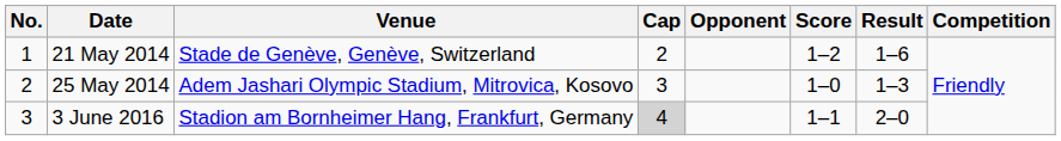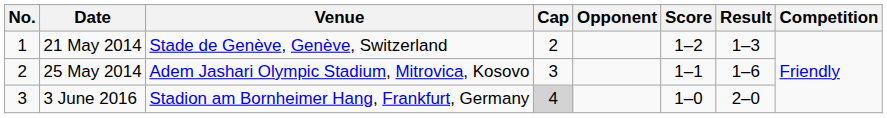 <table class="wikitable sortable">
 <tr>
 <th scope="col">No.</th>
 <th scope="col" data-sort-type="date">Date</th>
 <th scope="col">Venue</th>
 <th scope="col">Cap</th>
 <th scope="col">Opponent</th>
 <th scope="col">Score</th>
 <th scope="col">Result</th>
 <th scope="col">Competition</th>
 </tr>
 <tr>
 <td align="center">1</td>
 <td>21 May 2014</td>
 <td><a href='#'>Stade de Genève</a>, <a href='#'>Genève</a>, Switzerland</td>
 <td align="center">2</td>
 <td></td>
 <td align="center">1–2</td>
-<td align="center">1–6</td>
+<td align="center">1–3</td>
 <td rowspan="3"><a href='#'>Friendly</a></td>
 </tr>
 <tr>
 <td align="center">2</td>
 <td>25 May 2014</td>
 <td><a href='#'>Adem Jashari Olympic Stadium</a>, <a href='#'>Mitrovica</a>, Kosovo</td>
 <td align="center">3</td>
 <td></td>
-<td align="center">1–0</td>
-<td align="center">1–3</td>
+<td align="center">1–1</td>
+<td align="center">1–6</td>
 </tr>
 <tr>
 <td align="center">3</td>
 <td>3 June 2016</td>
 <td><a href='#'>Stadion am Bornheimer Hang</a>, <a href='#'>Frankfurt</a>, Germany</td>
 <td align="center" style="background: lightgrey;">4</td>
 <td></td>
-<td align="center">1–1</td>
+<td align="center">1–0</td>
 <td align="center">2–0</td>
 </tr>
 </table>
